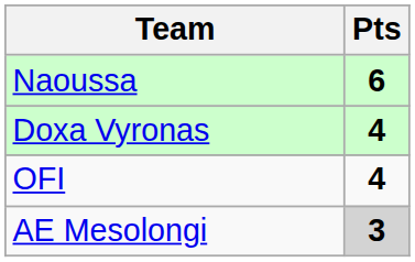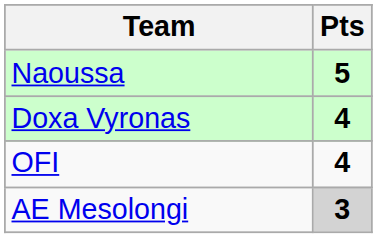 <table class="wikitable" style="text-align: center;">
 <tr>
 <th width=165>Team</th>
 <th width=20>Pts</th>
 </tr>
 <tr bgcolor="#ccffcc">
 <td align=left><a href='#'>Naoussa</a></td>
-<td><strong>6</strong></td>
+<td><strong>5</strong></td>
 </tr>
 <tr bgcolor="#ccffcc">
 <td align=left><a href='#'>Doxa Vyronas</a></td>
 <td><strong>4</strong></td>
 </tr>
 <tr>
 <td align=left><a href='#'>OFI</a></td>
 <td><strong>4</strong></td>
 </tr>
 <tr>
 <td align=left><a href='#'>AE Mesolongi</a></td>
 <td style="background: lightgrey;"><strong>3</strong></td>
 </tr>
 </table>
